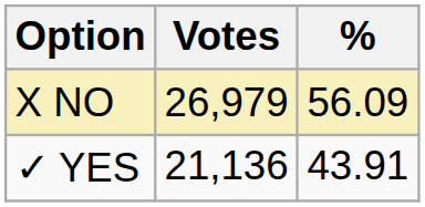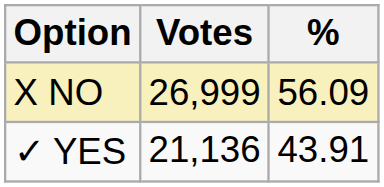 <table class="wikitable">
 <tr>
 <th>Option</th>
 <th>Votes</th>
 <th>%</th>
 </tr>
 <tr>
 <td style=background:#f8f1bd>X NO</td>
-<td style=background:#f8f1bd>26,979</td>
+<td style=background:#f8f1bd>26,999</td>
 <td style=background:#f8f1bd>56.09</td>
 </tr>
 <tr>
 <td>✓ YES</td>
 <td>21,136</td>
 <td>43.91</td>
 </tr>
 </table>
